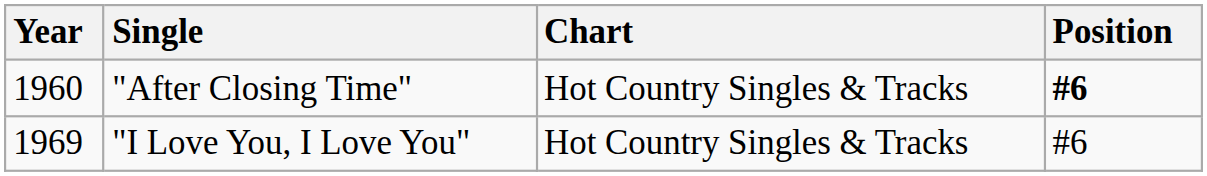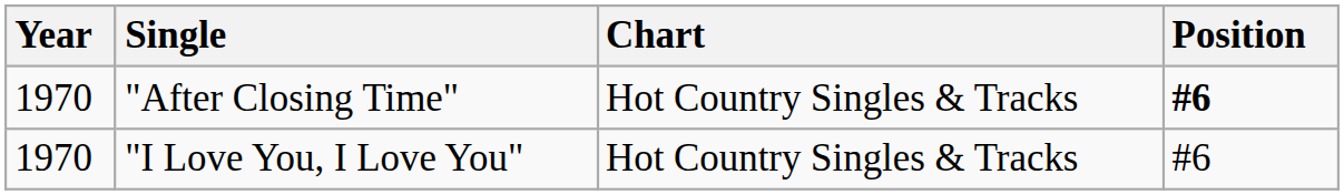 <table class="wikitable" style="margin-top: 0" width="550px">
 <tr>
 <th style="text-align: left">Year</th>
 <th style="text-align: left">Single</th>
 <th style="text-align: left">Chart</th>
 <th style="text-align: left">Position</th>
 </tr>
 <tr>
-<td>1960</td>
+<td>1970</td>
 <td>"After Closing Time"</td>
 <td>Hot Country Singles & Tracks</td>
 <td><strong>#6</strong></td>
 </tr>
 <tr>
-<td>1969</td>
+<td>1970</td>
 <td>"I Love You, I Love You"</td>
 <td>Hot Country Singles & Tracks</td>
 <td>#6</td>
 </tr>
 </table>
